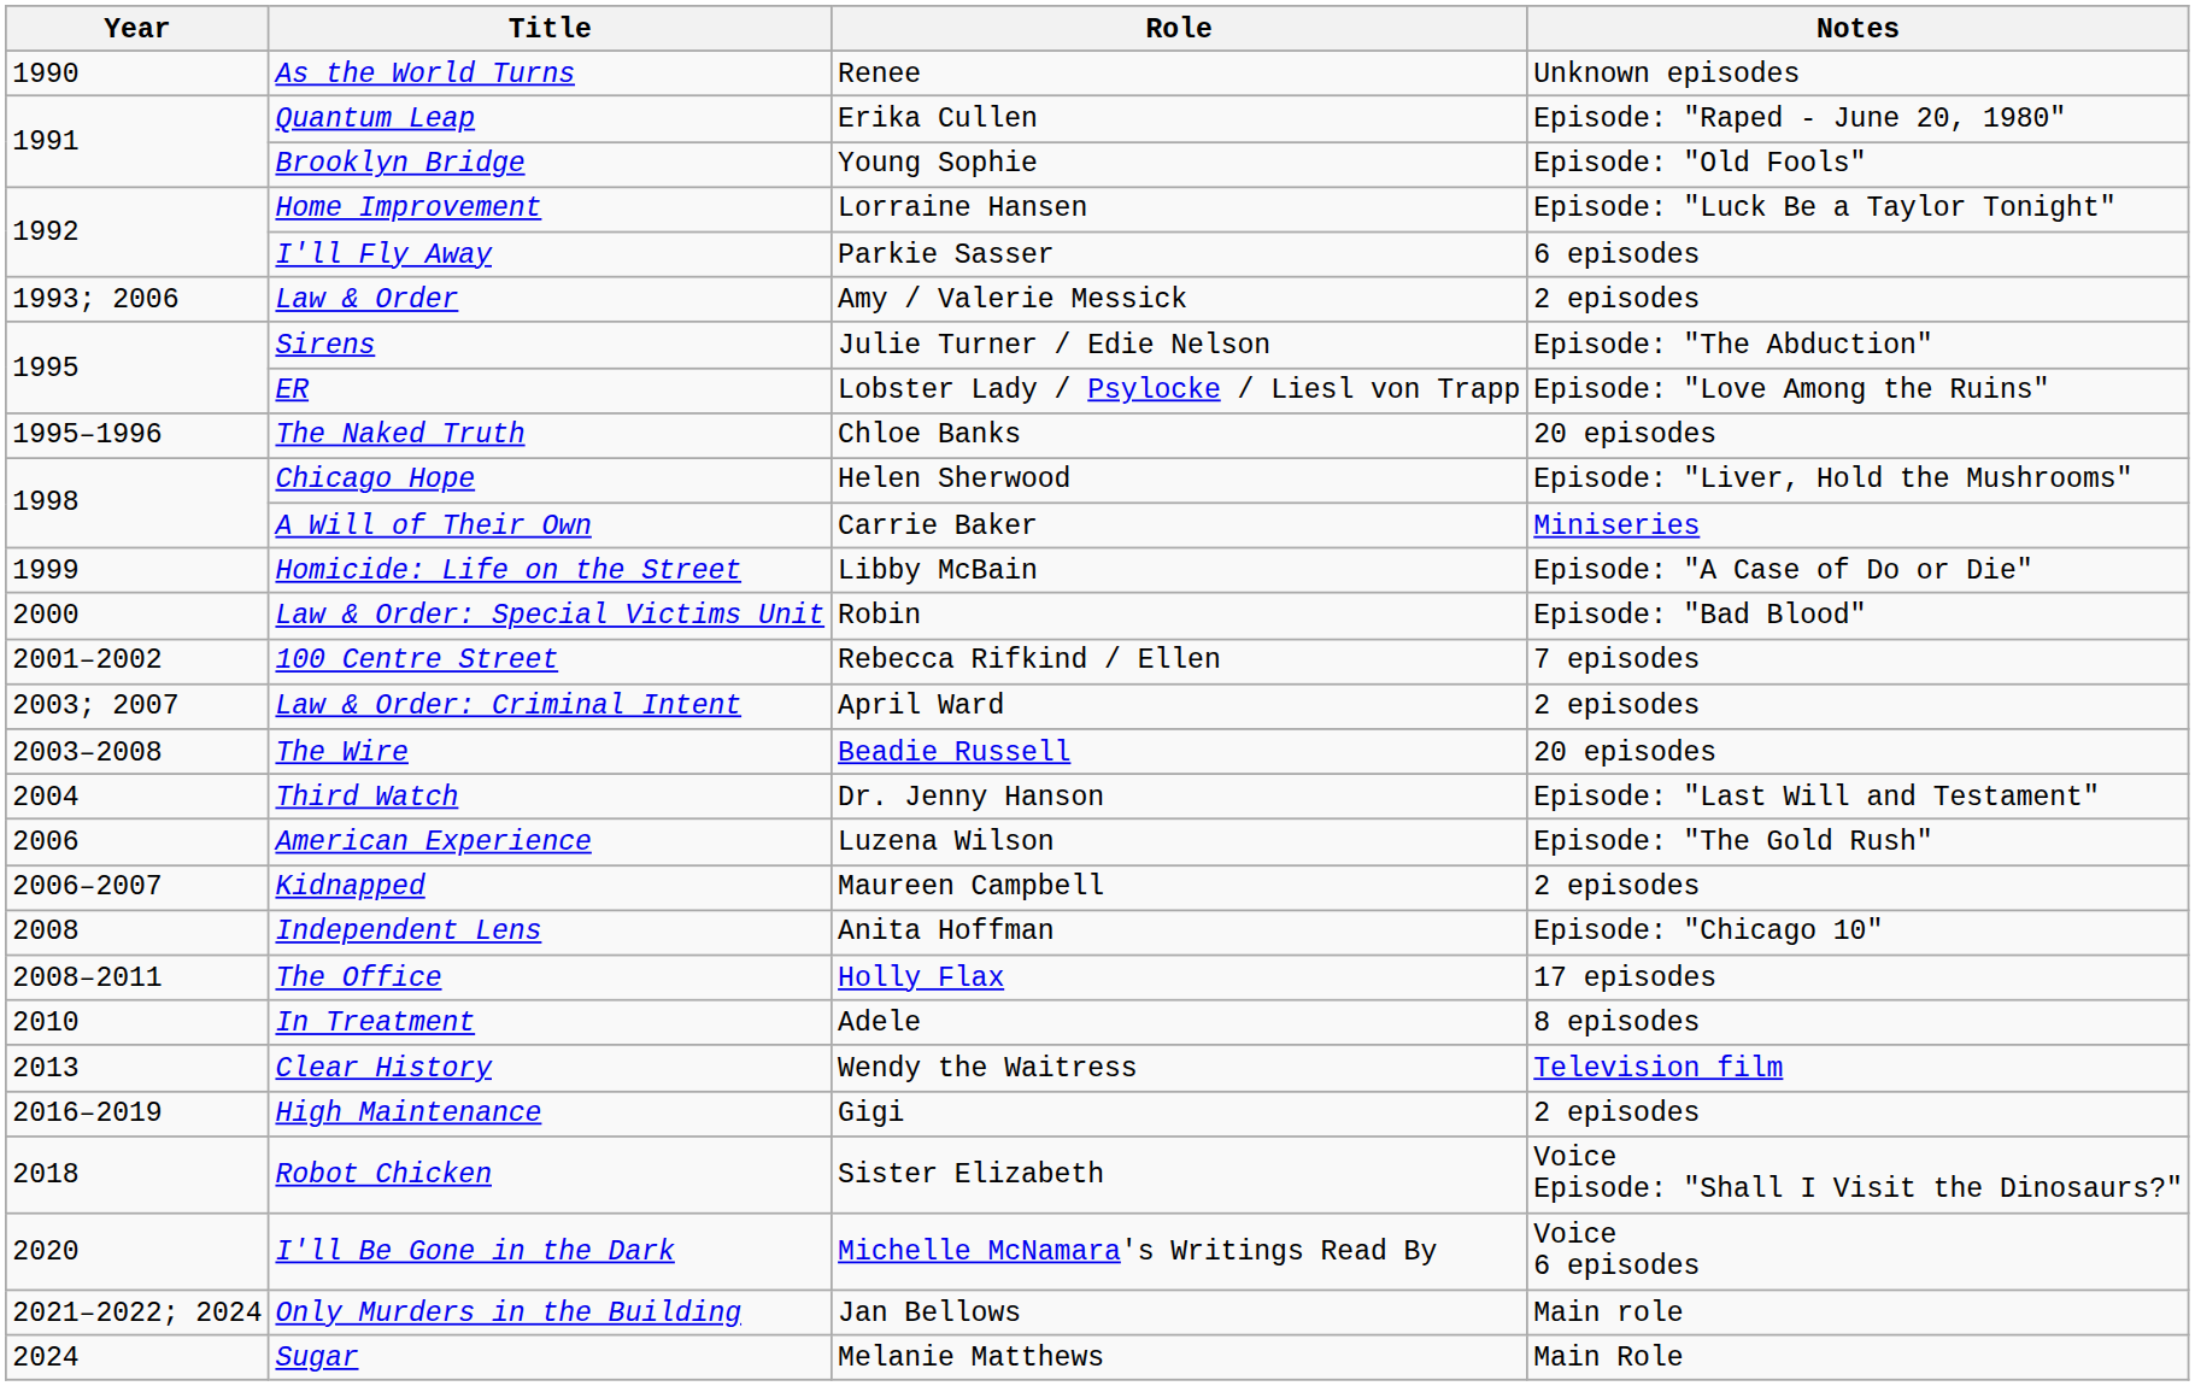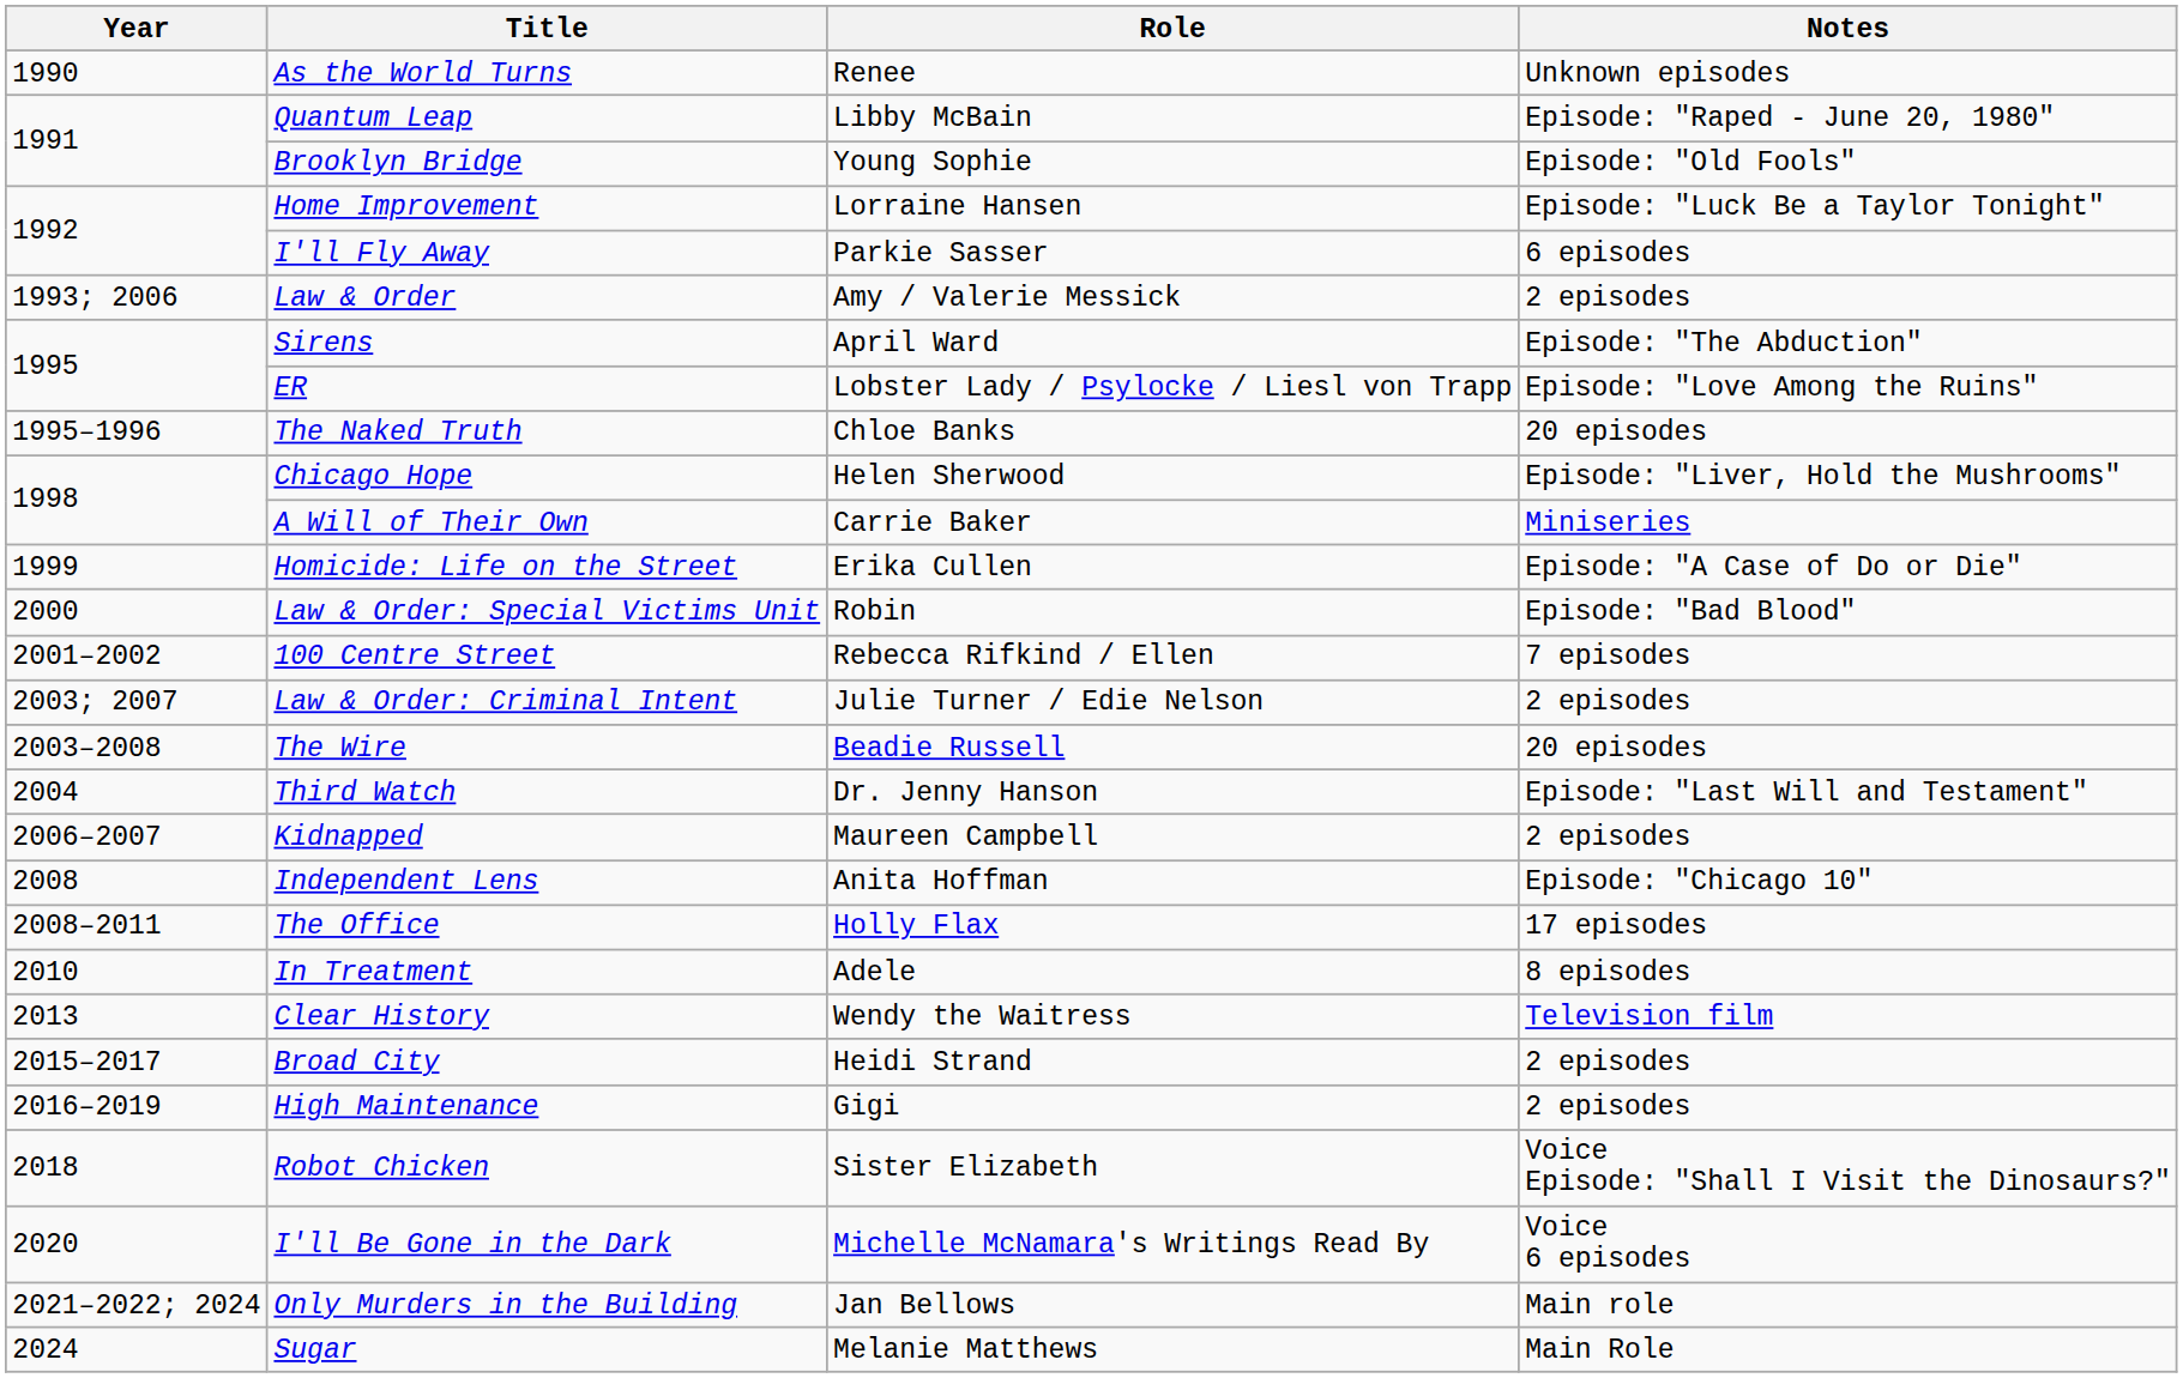 <table class="wikitable sortable">
 <tr>
 <th scope="col">Year</th>
 <th scope="col">Title</th>
 <th scope="col">Role</th>
 <th scope="col" class="unsortable">Notes</th>
 </tr>
 <tr>
 <td>1990</td>
 <td><em><a href='#'>As the World Turns</a></em></td>
 <td>Renee</td>
 <td>Unknown episodes</td>
 </tr>
 <tr>
 <td rowspan="2">1991</td>
 <td><em><a href='#'>Quantum Leap</a></em></td>
-<td>Erika Cullen</td>
+<td>Libby McBain</td>
 <td>Episode: "Raped - June 20, 1980"</td>
 </tr>
 <tr>
 <td><em><a href='#'>Brooklyn Bridge</a></em></td>
 <td>Young Sophie</td>
 <td>Episode: "Old Fools"</td>
 </tr>
 <tr>
 <td rowspan="2">1992</td>
 <td><em><a href='#'>Home Improvement</a></em></td>
 <td>Lorraine Hansen</td>
 <td>Episode: "Luck Be a Taylor Tonight"</td>
 </tr>
 <tr>
 <td><em><a href='#'>I'll Fly Away</a></em></td>
 <td>Parkie Sasser</td>
 <td>6 episodes</td>
 </tr>
 <tr>
 <td>1993; 2006</td>
 <td><em><a href='#'>Law & Order</a></em></td>
 <td>Amy / Valerie Messick</td>
 <td>2 episodes</td>
 </tr>
 <tr>
 <td rowspan="2">1995</td>
 <td><em><a href='#'>Sirens</a></em></td>
-<td>Julie Turner / Edie Nelson</td>
+<td>April Ward</td>
 <td>Episode: "The Abduction"</td>
 </tr>
 <tr>
 <td><em><a href='#'>ER</a></em></td>
 <td>Lobster Lady / <a href='#'>Psylocke</a> / Liesl von Trapp</td>
 <td>Episode: "Love Among the Ruins"</td>
 </tr>
 <tr>
 <td>1995–1996</td>
 <td><em><a href='#'>The Naked Truth</a></em></td>
 <td>Chloe Banks</td>
 <td>20 episodes</td>
 </tr>
 <tr>
 <td rowspan="2">1998</td>
 <td><em><a href='#'>Chicago Hope</a></em></td>
 <td>Helen Sherwood</td>
 <td>Episode: "Liver, Hold the Mushrooms"</td>
 </tr>
 <tr>
 <td><em><a href='#'>A Will of Their Own</a></em></td>
 <td>Carrie Baker</td>
 <td><a href='#'>Miniseries</a></td>
 </tr>
 <tr>
 <td>1999</td>
 <td><em><a href='#'>Homicide: Life on the Street</a></em></td>
-<td>Libby McBain</td>
+<td>Erika Cullen</td>
 <td>Episode: "A Case of Do or Die"</td>
 </tr>
 <tr>
 <td>2000</td>
 <td><em><a href='#'>Law & Order: Special Victims Unit</a></em></td>
 <td>Robin</td>
 <td>Episode: "Bad Blood"</td>
 </tr>
 <tr>
 <td>2001–2002</td>
 <td><em><a href='#'>100 Centre Street</a></em></td>
 <td>Rebecca Rifkind / Ellen</td>
 <td>7 episodes</td>
 </tr>
 <tr>
 <td>2003; 2007</td>
 <td><em><a href='#'>Law & Order: Criminal Intent</a></em></td>
-<td>April Ward</td>
+<td>Julie Turner / Edie Nelson</td>
 <td>2 episodes</td>
 </tr>
 <tr>
 <td>2003–2008</td>
 <td><em><a href='#'>The Wire</a></em></td>
 <td><a href='#'>Beadie Russell</a></td>
 <td>20 episodes</td>
 </tr>
 <tr>
 <td>2004</td>
 <td><em><a href='#'>Third Watch</a></em></td>
 <td>Dr. Jenny Hanson</td>
 <td>Episode: "Last Will and Testament"</td>
-</tr>
-<tr>
-<td>2006</td>
-<td><em><a href='#'>American Experience</a></em></td>
-<td>Luzena Wilson</td>
-<td>Episode: "The Gold Rush"</td>
 </tr>
 <tr>
 <td>2006–2007</td>
 <td><em><a href='#'>Kidnapped</a></em></td>
 <td>Maureen Campbell</td>
 <td>2 episodes</td>
 </tr>
 <tr>
 <td>2008</td>
 <td><em><a href='#'>Independent Lens</a></em></td>
 <td>Anita Hoffman</td>
 <td>Episode: "Chicago 10"</td>
 </tr>
 <tr>
 <td>2008–2011</td>
 <td><em><a href='#'>The Office</a></em></td>
 <td><a href='#'>Holly Flax</a></td>
 <td>17 episodes</td>
 </tr>
 <tr>
 <td>2010</td>
 <td><em><a href='#'>In Treatment</a></em></td>
 <td>Adele</td>
 <td>8 episodes</td>
 </tr>
 <tr>
 <td>2013</td>
 <td><em><a href='#'>Clear History</a></em></td>
 <td>Wendy the Waitress</td>
 <td><a href='#'>Television film</a></td>
 </tr>
 <tr>
+<td>2015–2017</td>
+<td><em><a href='#'>Broad City</a></em></td>
+<td>Heidi Strand</td>
+<td>2 episodes</td>
+</tr>
+<tr>
 <td>2016–2019</td>
 <td><em><a href='#'>High Maintenance</a></em></td>
 <td>Gigi</td>
 <td>2 episodes</td>
 </tr>
 <tr>
 <td>2018</td>
 <td><em><a href='#'>Robot Chicken</a></em></td>
 <td>Sister Elizabeth</td>
 <td>Voice<br>Episode: "Shall I Visit the Dinosaurs?"</td>
 </tr>
 <tr>
 <td>2020</td>
 <td><em><a href='#'>I'll Be Gone in the Dark</a></em></td>
 <td><a href='#'>Michelle McNamara</a>'s Writings Read By</td>
 <td>Voice<br>6 episodes</td>
 </tr>
 <tr>
 <td>2021–2022; 2024</td>
 <td><em><a href='#'>Only Murders in the Building</a></em></td>
 <td>Jan Bellows</td>
 <td>Main role</td>
 </tr>
 <tr>
 <td>2024</td>
 <td><em><a href='#'>Sugar</a></em></td>
 <td>Melanie Matthews</td>
 <td>Main Role</td>
 </tr>
 </table>
